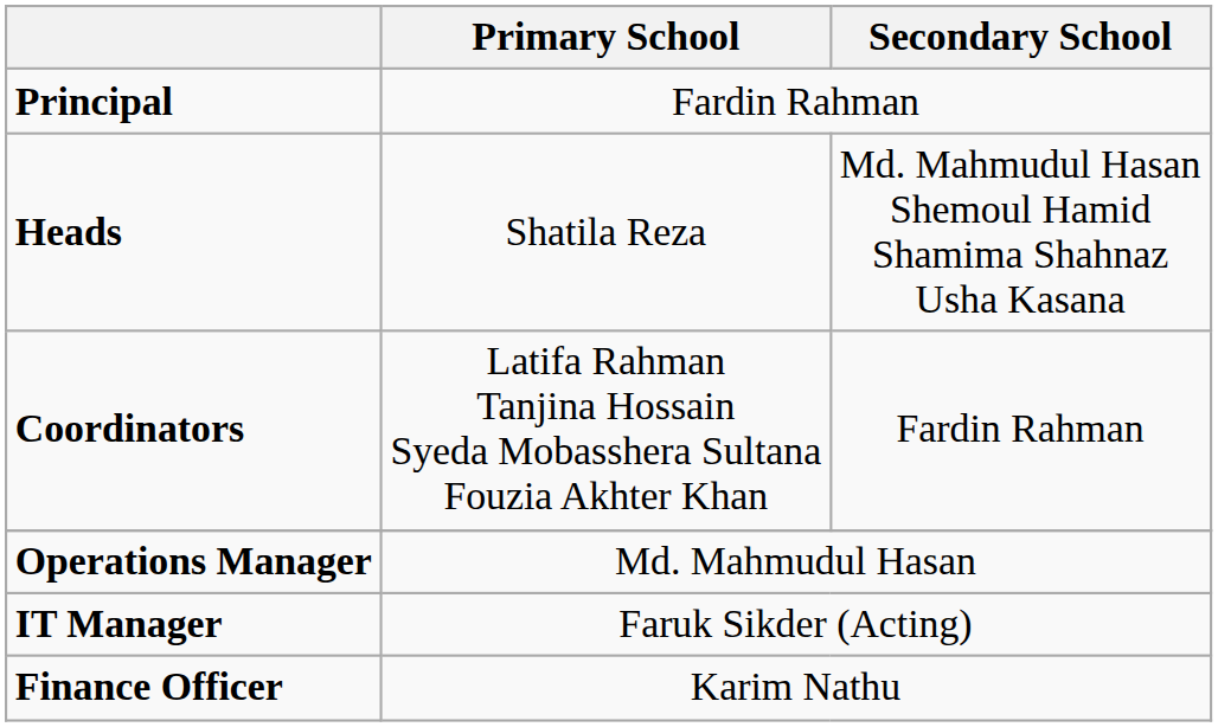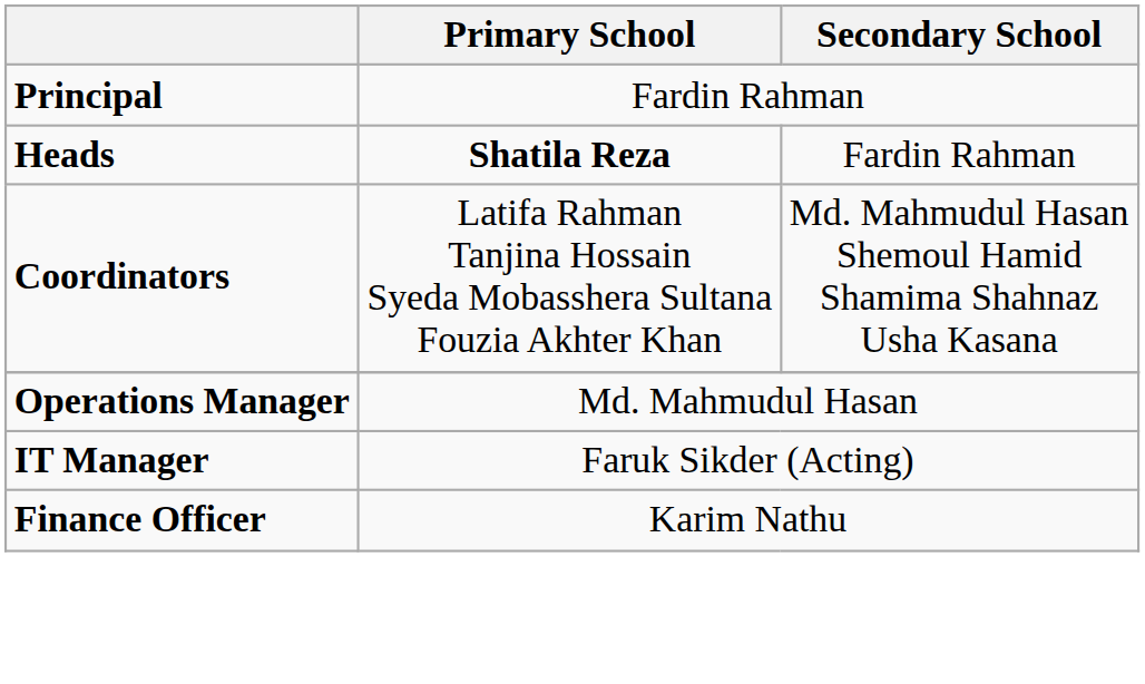 <table class="wikitable">
 <tr>
 <th></th>
 <th>Primary School</th>
 <th>Secondary School</th>
 </tr>
 <tr>
 <td><strong>Principal</strong></td>
 <td colspan="3" style="text-align: center;">Fardin Rahman</td>
 </tr>
 <tr>
 <td><strong>Heads</strong></td>
-<td style="text-align: center;">Shatila Reza</td>
-<td style="text-align: center;">Md. Mahmudul Hasan <br> Shemoul Hamid <br> Shamima Shahnaz <br> Usha Kasana</td>
+<td style="text-align: center;"><strong>Shatila Reza</strong></td>
+<td style="text-align: center;">Fardin Rahman</td>
 </tr>
 <tr>
 <td><strong>Coordinators</strong></td>
 <td colspan="1" style="text-align: center;">Latifa Rahman<br>Tanjina Hossain<br>Syeda Mobasshera Sultana<br>Fouzia Akhter Khan</td>
-<td style="text-align: center;">Fardin Rahman</td>
+<td style="text-align: center;">Md. Mahmudul Hasan <br> Shemoul Hamid <br> Shamima Shahnaz <br> Usha Kasana</td>
 </tr>
 <tr>
 </tr>
 <tr>
 <td><strong>Operations Manager</strong></td>
 <td colspan="3" style="text-align: center;">Md. Mahmudul Hasan</td>
 </tr>
 <tr>
 <td><strong>IT Manager</strong></td>
 <td colspan="3" style="text-align: center;">Faruk Sikder (Acting)</td>
 </tr>
 <tr>
 <td><strong>Finance Officer</strong></td>
 <td colspan="3" style="text-align: center;">Karim Nathu</td>
 </tr>
 </table>
